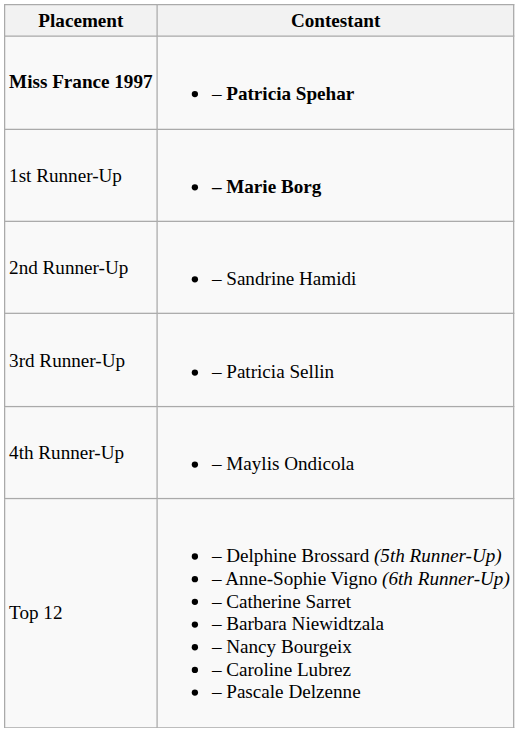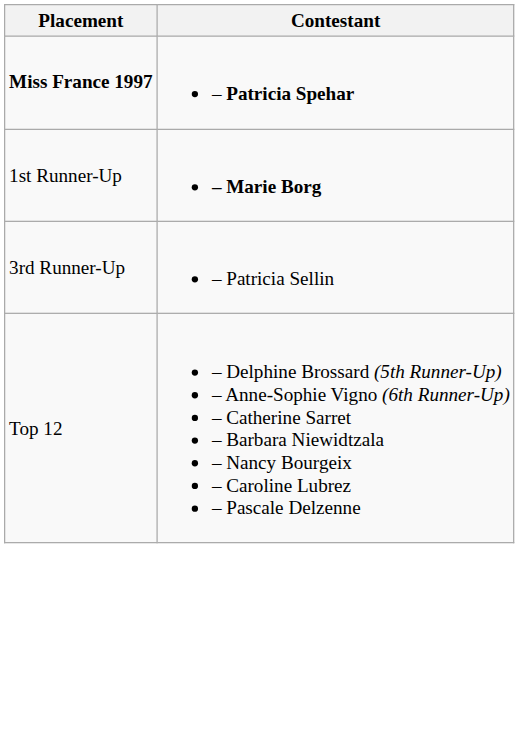 <table class="wikitable sortable" style="font-size: 95%;">
 <tr>
 <th>Placement</th>
 <th>Contestant</th>
 </tr>
 <tr>
 <td><strong>Miss France 1997</strong></td>
 <td><br><ul><li><strong></strong> – <strong>Patricia Spehar</strong></li></ul></td>
 </tr>
 <tr>
 <td>1st Runner-Up</td>
 <td><strong><br><ul><li> – Marie Borg</li></ul></strong></td>
 </tr>
 <tr>
-<td>2nd Runner-Up</td>
-<td><br><ul><li> – Sandrine Hamidi</li></ul></td>
-</tr>
-<tr>
 <td>3rd Runner-Up</td>
 <td><br><ul><li> – Patricia Sellin</li></ul></td>
-</tr>
-<tr>
-<td>4th Runner-Up</td>
-<td><br><ul><li> – Maylis Ondicola</li></ul></td>
 </tr>
 <tr>
 <td>Top 12</td>
 <td><br><ul><li> – Delphine Brossard <em>(5th Runner-Up)</em></li><li> – Anne-Sophie Vigno <em>(6th Runner-Up)</em></li><li> – Catherine Sarret</li><li> – Barbara Niewidtzala</li><li> – Nancy Bourgeix</li><li> – Caroline Lubrez</li><li> – Pascale Delzenne</li></ul></td>
 </tr>
 </table>
